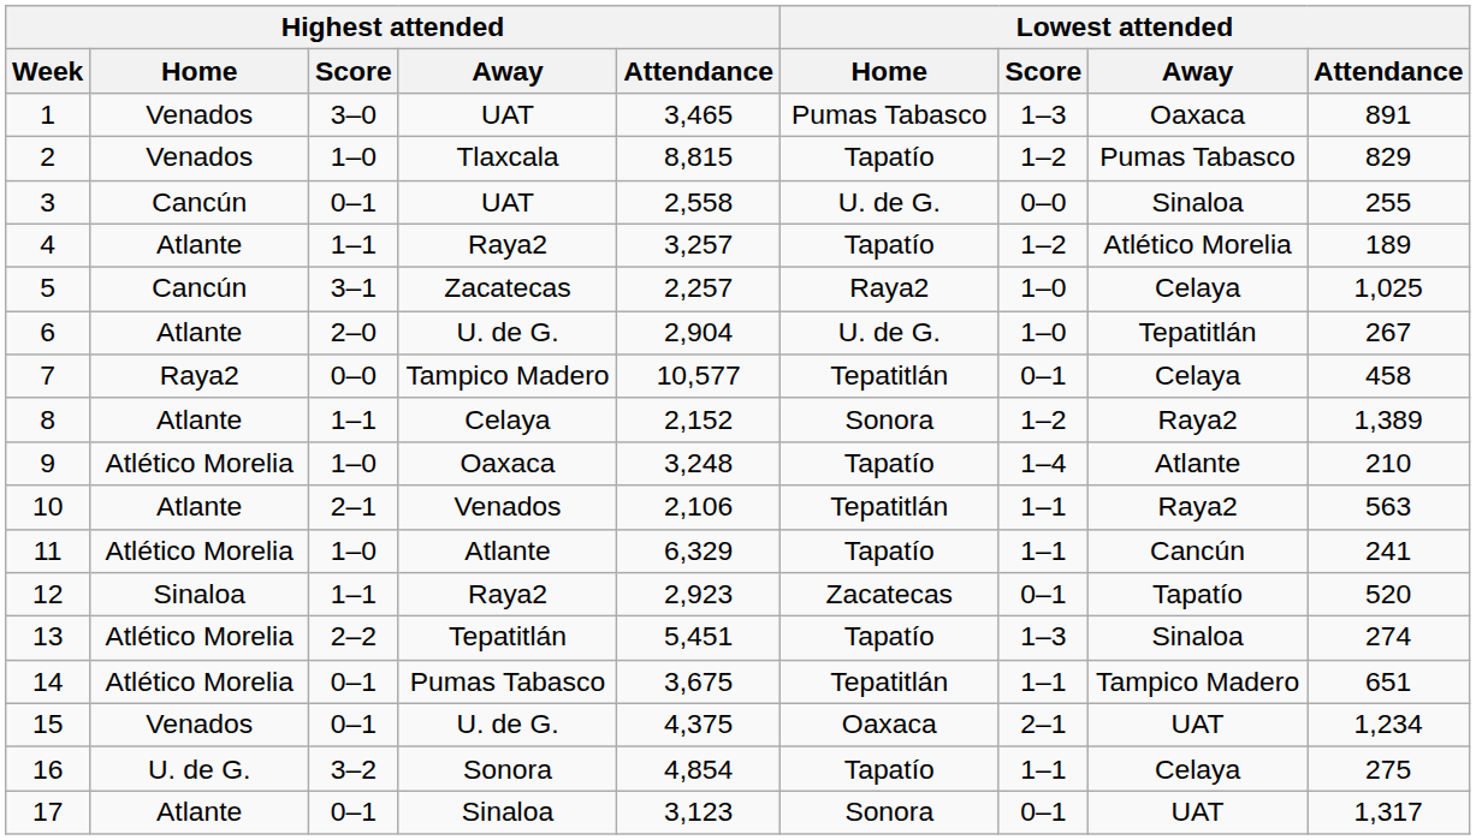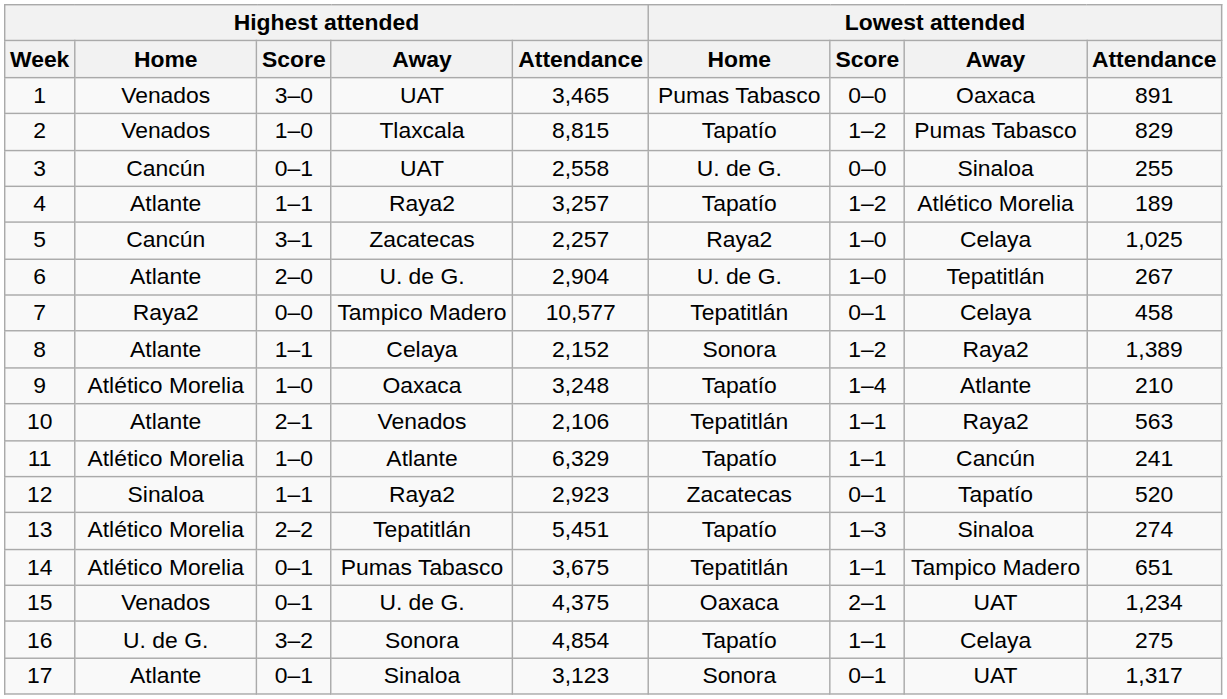 <table class="wikitable" style="text-align:center">
 <tr>
 <th colspan=5>Highest attended</th>
 <th colspan=4>Lowest attended</th>
 </tr>
 <tr>
 <th>Week</th>
 <th class="unsortable" width=120>Home</th>
 <th>Score</th>
 <th class="unsortable" width=120>Away</th>
 <th>Attendance</th>
 <th class="unsortable" width=120>Home</th>
 <th>Score</th>
 <th class="unsortable" width=120>Away</th>
 <th>Attendance</th>
 </tr>
 <tr>
 <td>1</td>
 <td>Venados</td>
 <td>3–0</td>
 <td>UAT</td>
 <td>3,465</td>
 <td>Pumas Tabasco</td>
-<td>1–3</td>
+<td>0–0</td>
 <td>Oaxaca</td>
 <td>891</td>
 </tr>
 <tr>
 <td>2</td>
 <td>Venados</td>
 <td>1–0</td>
 <td>Tlaxcala</td>
 <td>8,815</td>
 <td>Tapatío</td>
 <td>1–2</td>
 <td>Pumas Tabasco</td>
 <td>829</td>
 </tr>
 <tr>
 <td>3</td>
 <td>Cancún</td>
 <td>0–1</td>
 <td>UAT</td>
 <td>2,558</td>
 <td>U. de G.</td>
 <td>0–0</td>
 <td>Sinaloa</td>
 <td>255</td>
 </tr>
 <tr>
 <td>4</td>
 <td>Atlante</td>
 <td>1–1</td>
 <td>Raya2</td>
 <td>3,257</td>
 <td>Tapatío</td>
 <td>1–2</td>
 <td>Atlético Morelia</td>
 <td>189</td>
 </tr>
 <tr>
 <td>5</td>
 <td>Cancún</td>
 <td>3–1</td>
 <td>Zacatecas</td>
 <td>2,257</td>
 <td>Raya2</td>
 <td>1–0</td>
 <td>Celaya</td>
 <td>1,025</td>
 </tr>
 <tr>
 <td>6</td>
 <td>Atlante</td>
 <td>2–0</td>
 <td>U. de G.</td>
 <td>2,904</td>
 <td>U. de G.</td>
 <td>1–0</td>
 <td>Tepatitlán</td>
 <td>267</td>
 </tr>
 <tr>
 <td>7</td>
 <td>Raya2</td>
 <td>0–0</td>
 <td>Tampico Madero</td>
 <td>10,577</td>
 <td>Tepatitlán</td>
 <td>0–1</td>
 <td>Celaya</td>
 <td>458</td>
 </tr>
 <tr>
 <td>8</td>
 <td>Atlante</td>
 <td>1–1</td>
 <td>Celaya</td>
 <td>2,152</td>
 <td>Sonora</td>
 <td>1–2</td>
 <td>Raya2</td>
 <td>1,389</td>
 </tr>
 <tr>
 <td>9</td>
 <td>Atlético Morelia</td>
 <td>1–0</td>
 <td>Oaxaca</td>
 <td>3,248</td>
 <td>Tapatío</td>
 <td>1–4</td>
 <td>Atlante</td>
 <td>210</td>
 </tr>
 <tr>
 <td>10</td>
 <td>Atlante</td>
 <td>2–1</td>
 <td>Venados</td>
 <td>2,106</td>
 <td>Tepatitlán</td>
 <td>1–1</td>
 <td>Raya2</td>
 <td>563</td>
 </tr>
 <tr>
 <td>11</td>
 <td>Atlético Morelia</td>
 <td>1–0</td>
 <td>Atlante</td>
 <td>6,329</td>
 <td>Tapatío</td>
 <td>1–1</td>
 <td>Cancún</td>
 <td>241</td>
 </tr>
 <tr>
 <td>12</td>
 <td>Sinaloa</td>
 <td>1–1</td>
 <td>Raya2</td>
 <td>2,923</td>
 <td>Zacatecas</td>
 <td>0–1</td>
 <td>Tapatío</td>
 <td>520</td>
 </tr>
 <tr>
 <td>13</td>
 <td>Atlético Morelia</td>
 <td>2–2</td>
 <td>Tepatitlán</td>
 <td>5,451</td>
 <td>Tapatío</td>
 <td>1–3</td>
 <td>Sinaloa</td>
 <td>274</td>
 </tr>
 <tr>
 <td>14</td>
 <td>Atlético Morelia</td>
 <td>0–1</td>
 <td>Pumas Tabasco</td>
 <td>3,675</td>
 <td>Tepatitlán</td>
 <td>1–1</td>
 <td>Tampico Madero</td>
 <td>651</td>
 </tr>
 <tr>
 <td>15</td>
 <td>Venados</td>
 <td>0–1</td>
 <td>U. de G.</td>
 <td>4,375</td>
 <td>Oaxaca</td>
 <td>2–1</td>
 <td>UAT</td>
 <td>1,234</td>
 </tr>
 <tr>
 <td>16</td>
 <td>U. de G.</td>
 <td>3–2</td>
 <td>Sonora</td>
 <td>4,854</td>
 <td>Tapatío</td>
 <td>1–1</td>
 <td>Celaya</td>
 <td>275</td>
 </tr>
 <tr>
 <td>17</td>
 <td>Atlante</td>
 <td>0–1</td>
 <td>Sinaloa</td>
 <td>3,123</td>
 <td>Sonora</td>
 <td>0–1</td>
 <td>UAT</td>
 <td>1,317</td>
 </tr>
 </table>
